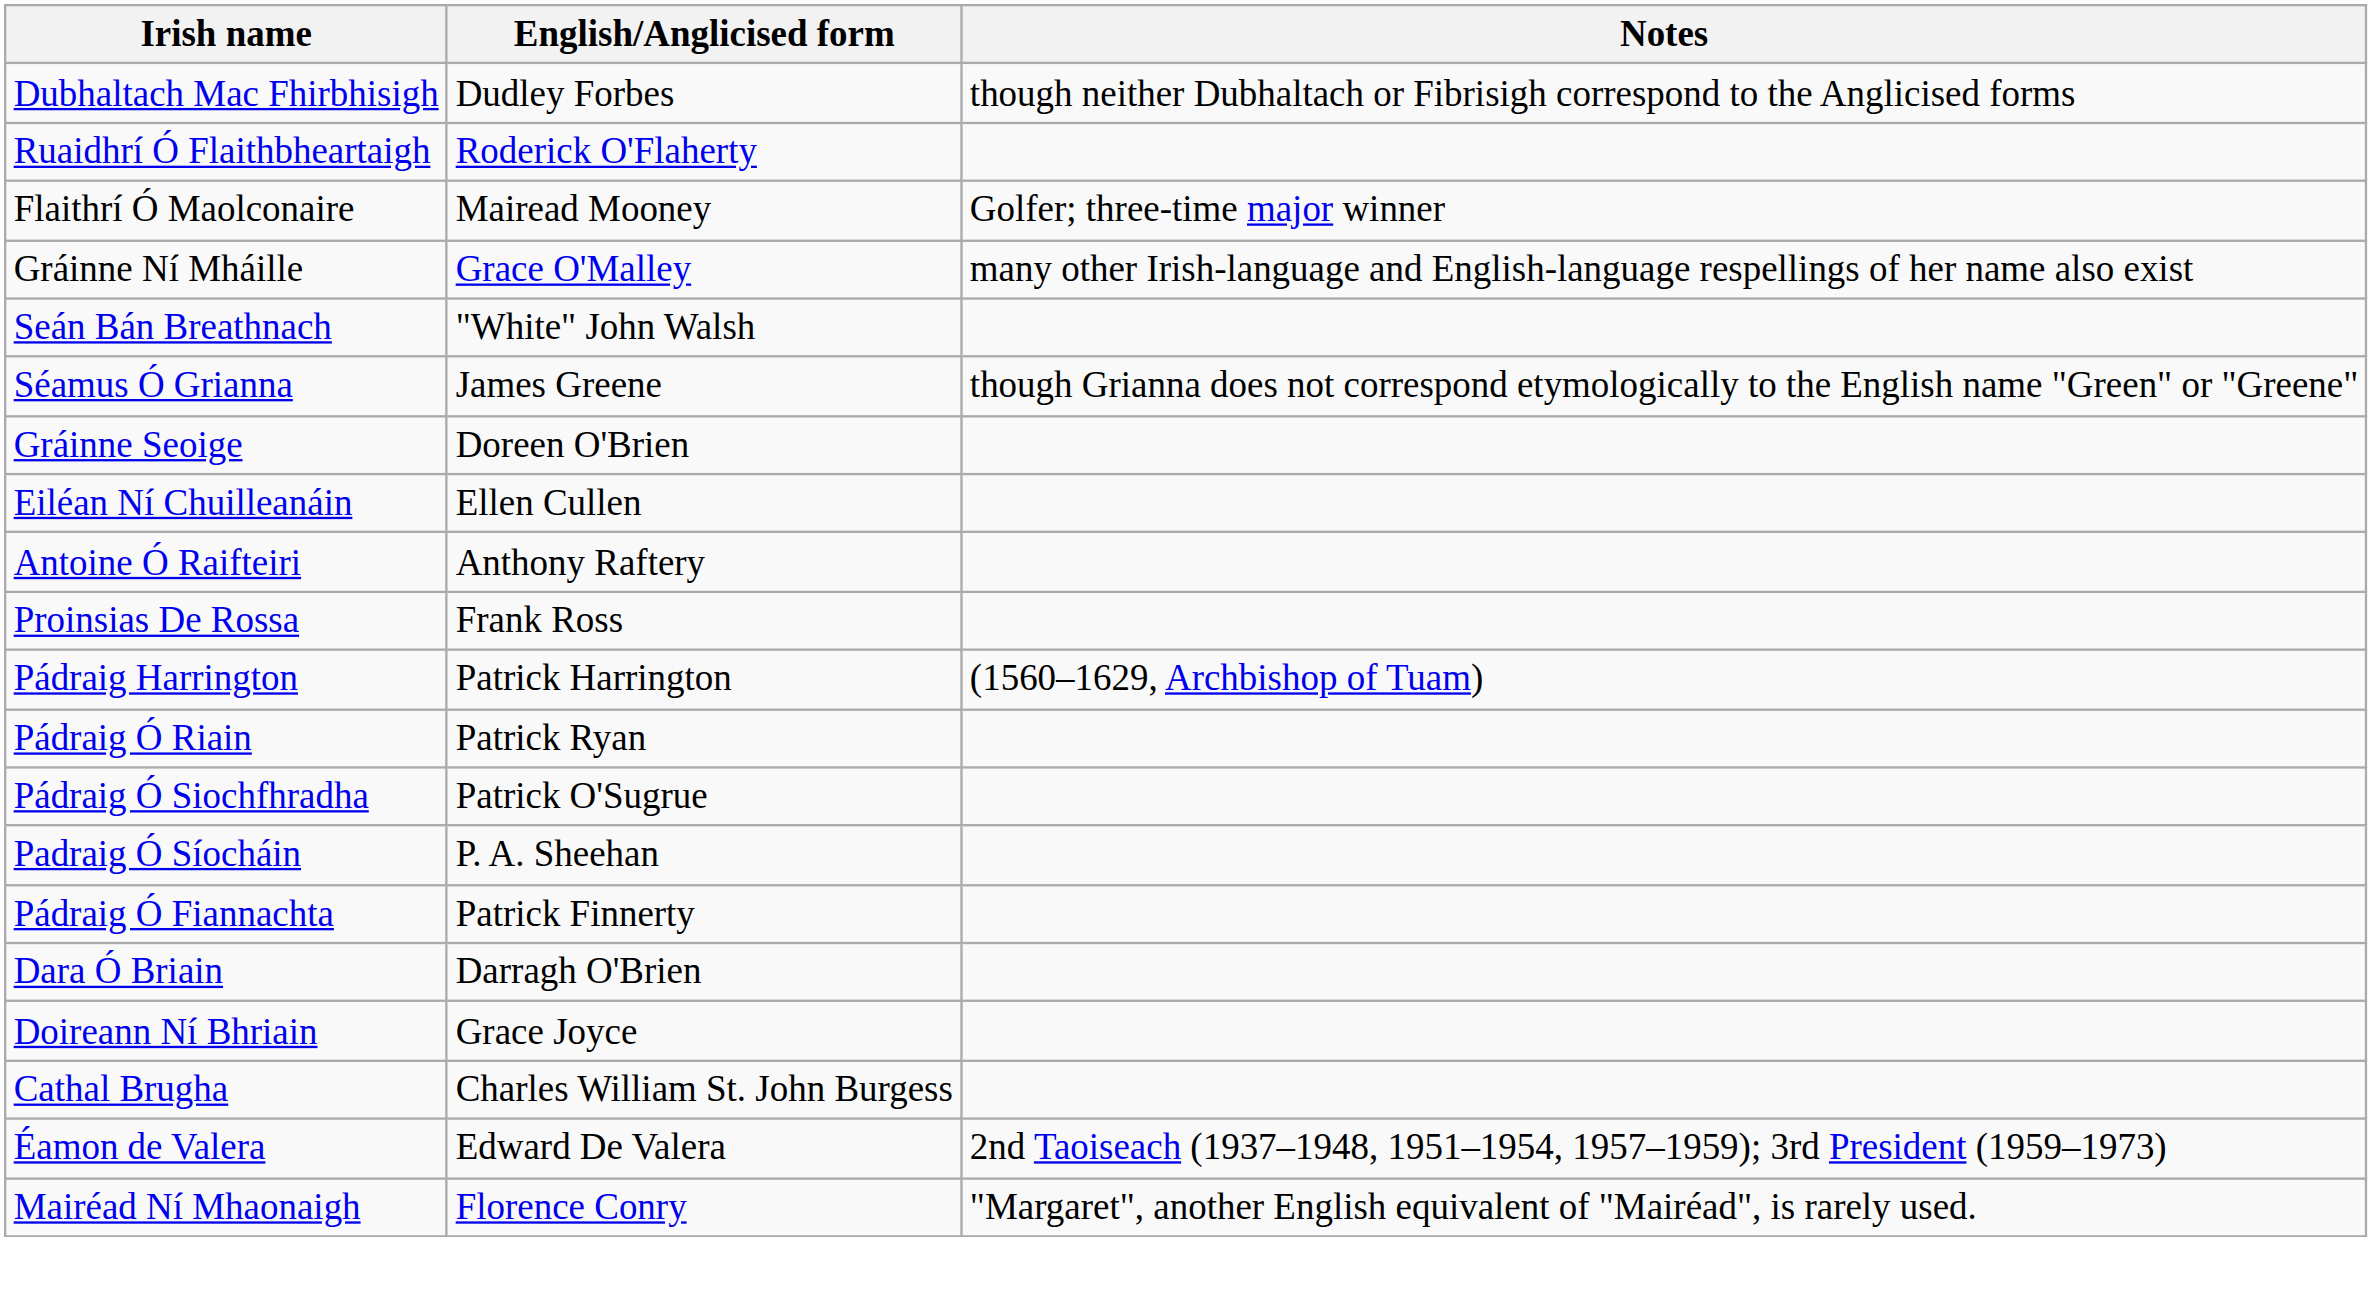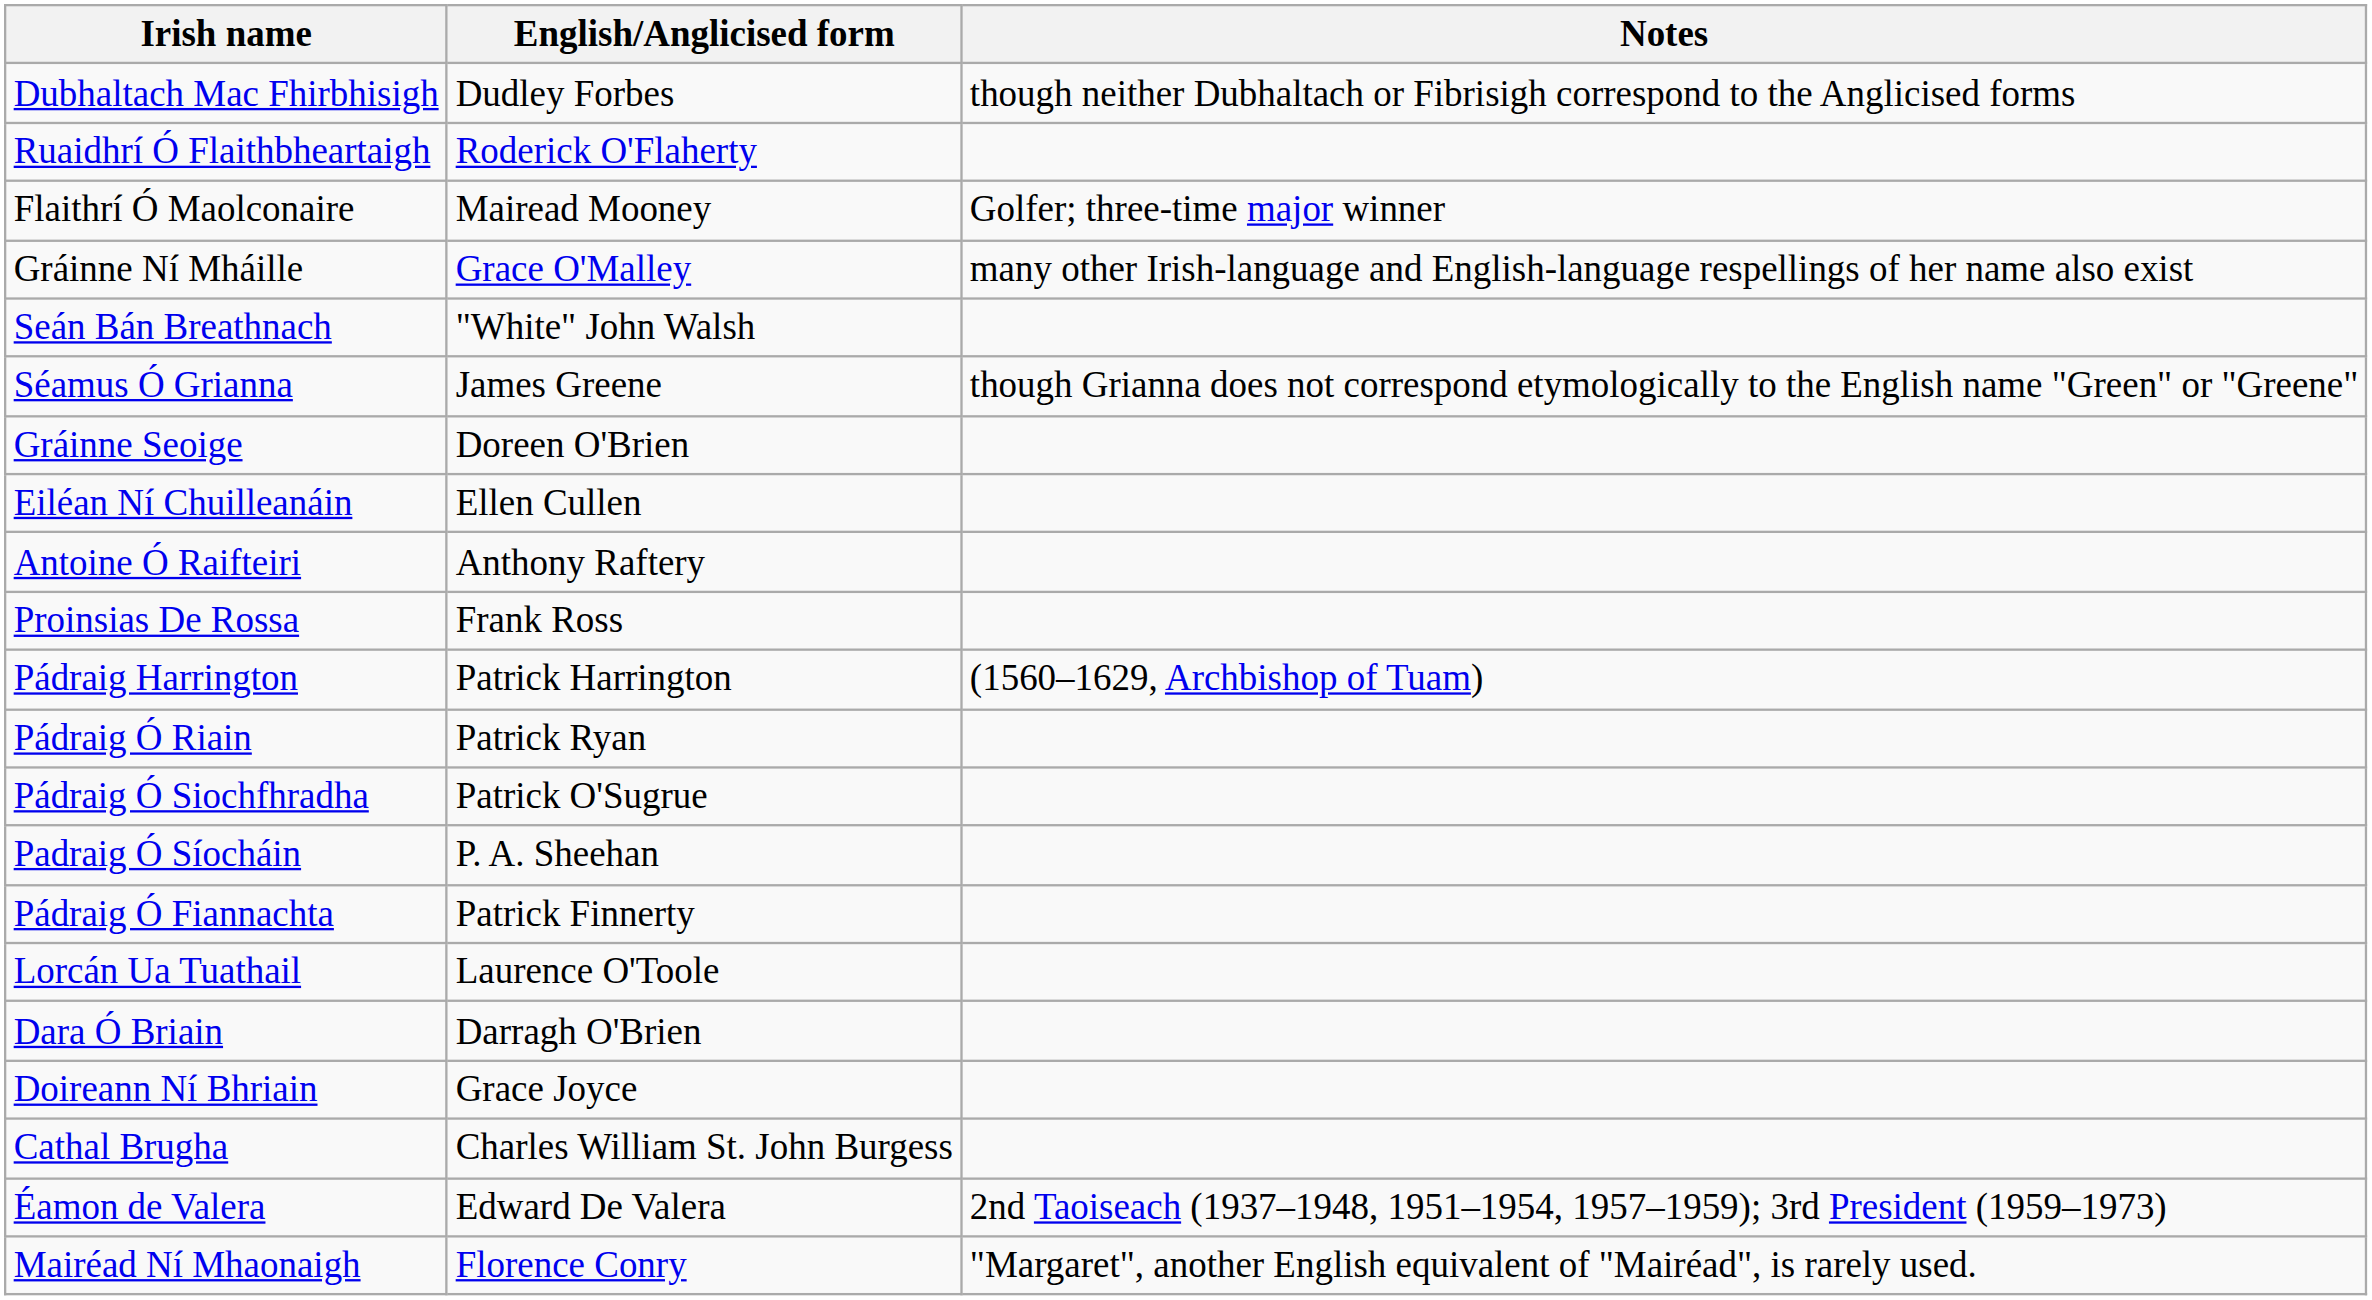 <table class="wikitable sortable">
 <tr>
 <th>Irish name</th>
 <th>English/Anglicised form</th>
 <th class=unsortable>Notes</th>
 </tr>
 <tr>
 <td><a href='#'>Dubhaltach Mac Fhirbhisigh</a></td>
 <td>Dudley Forbes</td>
 <td>though neither Dubhaltach or Fibrisigh correspond to the Anglicised forms</td>
 </tr>
 <tr>
 <td><a href='#'>Ruaidhrí Ó Flaithbheartaigh</a></td>
 <td><a href='#'>Roderick O'Flaherty</a></td>
 <td></td>
 </tr>
 <tr>
 <td>Flaithrí Ó Maolconaire</td>
 <td>Mairead Mooney</td>
 <td>Golfer; three-time <a href='#'>major</a> winner</td>
 </tr>
 <tr>
 <td>Gráinne Ní Mháille</td>
 <td><a href='#'>Grace O'Malley</a></td>
 <td>many other Irish-language and English-language respellings of her name also exist</td>
 </tr>
 <tr>
 <td><a href='#'>Seán Bán Breathnach</a></td>
 <td>"White" John Walsh</td>
 <td></td>
 </tr>
 <tr>
 <td><a href='#'>Séamus Ó Grianna</a></td>
 <td>James Greene</td>
 <td>though Grianna does not correspond etymologically to the English name "Green" or "Greene"</td>
 </tr>
 <tr>
 <td><a href='#'>Gráinne Seoige</a></td>
 <td>Doreen O'Brien</td>
 <td></td>
 </tr>
 <tr>
 <td><a href='#'>Eiléan Ní Chuilleanáin</a></td>
 <td>Ellen Cullen</td>
 <td></td>
 </tr>
 <tr>
 <td><a href='#'>Antoine Ó Raifteiri</a></td>
 <td>Anthony Raftery</td>
 <td></td>
 </tr>
 <tr>
 <td><a href='#'>Proinsias De Rossa</a></td>
 <td>Frank Ross</td>
 <td></td>
 </tr>
 <tr>
 <td><a href='#'>Pádraig Harrington</a></td>
 <td>Patrick Harrington</td>
 <td>(1560–1629, <a href='#'>Archbishop of Tuam</a>)</td>
 </tr>
 <tr>
 <td><a href='#'>Pádraig Ó Riain</a></td>
 <td>Patrick Ryan</td>
 <td></td>
 </tr>
 <tr>
 <td><a href='#'>Pádraig Ó Siochfhradha</a></td>
 <td>Patrick O'Sugrue</td>
 <td></td>
 </tr>
 <tr>
 <td><a href='#'>Padraig Ó Síocháin</a></td>
 <td>P. A. Sheehan</td>
 <td></td>
 </tr>
 <tr>
 <td><a href='#'>Pádraig Ó Fiannachta</a></td>
 <td>Patrick Finnerty</td>
 <td></td>
 </tr>
 <tr>
+<td><a href='#'>Lorcán Ua Tuathail</a></td>
+<td>Laurence O'Toole</td>
+<td></td>
+</tr>
+<tr>
 <td><a href='#'>Dara Ó Briain</a></td>
 <td>Darragh O'Brien</td>
 <td></td>
 </tr>
 <tr>
 <td><a href='#'>Doireann Ní Bhriain</a></td>
 <td>Grace Joyce</td>
 <td></td>
 </tr>
 <tr>
 <td><a href='#'>Cathal Brugha</a></td>
 <td>Charles William St. John Burgess</td>
 <td></td>
 </tr>
 <tr>
 <td><a href='#'>Éamon de Valera</a></td>
 <td>Edward De Valera</td>
 <td>2nd <a href='#'>Taoiseach</a> (1937–1948, 1951–1954, 1957–1959); 3rd <a href='#'>President</a> (1959–1973)</td>
 </tr>
 <tr>
 <td><a href='#'>Mairéad Ní Mhaonaigh</a></td>
 <td><a href='#'>Florence Conry</a></td>
 <td>"Margaret", another English equivalent of "Mairéad", is rarely used.</td>
 </tr>
 </table>
